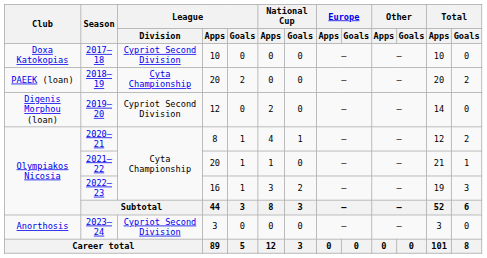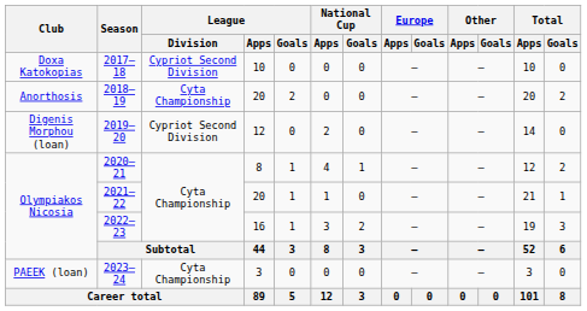 <table class="wikitable" style="font-size:85%; text-align: center">
 <tr>
 <th rowspan=2>Club</th>
 <th rowspan=2>Season</th>
 <th colspan=3>League</th>
 <th colspan=2>National Cup</th>
 <th colspan=2><a href='#'>Europe</a></th>
 <th colspan=2>Other</th>
 <th colspan=2>Total</th>
 </tr>
 <tr>
 <th>Division</th>
 <th>Apps</th>
 <th>Goals</th>
 <th>Apps</th>
 <th>Goals</th>
 <th>Apps</th>
 <th>Goals</th>
 <th>Apps</th>
 <th>Goals</th>
 <th>Apps</th>
 <th>Goals</th>
 </tr>
 <tr>
 <td><a href='#'>Doxa Katokopias</a></td>
 <td><a href='#'>2017–18</a></td>
 <td><a href='#'>Cypriot Second Division</a></td>
 <td>10</td>
 <td>0</td>
 <td>0</td>
 <td>0</td>
 <td colspan="2">—</td>
 <td colspan="2">—</td>
 <td>10</td>
 <td>0</td>
 </tr>
 <tr>
-<td><a href='#'>PAEEK</a> (loan)</td>
+<td><a href='#'>Anorthosis</a></td>
 <td><a href='#'>2018–19</a></td>
 <td><a href='#'>Cyta Championship</a></td>
 <td>20</td>
 <td>2</td>
 <td>0</td>
 <td>0</td>
 <td colspan="2">—</td>
 <td colspan="2">—</td>
 <td>20</td>
 <td>2</td>
 </tr>
 <tr>
 <td><a href='#'>Digenis Morphou</a> (loan)</td>
 <td><a href='#'>2019–20</a></td>
 <td>Cypriot Second Division</td>
 <td>12</td>
 <td>0</td>
 <td>2</td>
 <td>0</td>
 <td colspan="2">—</td>
 <td colspan="2">—</td>
 <td>14</td>
 <td>0</td>
 </tr>
 <tr>
 <td rowspan=4><a href='#'>Olympiakos Nicosia</a></td>
 <td><a href='#'>2020–21</a></td>
 <td rowspan="3">Cyta Championship</td>
 <td>8</td>
 <td>1</td>
 <td>4</td>
 <td>1</td>
 <td colspan="2">—</td>
 <td colspan="2">—</td>
 <td>12</td>
 <td>2</td>
 </tr>
 <tr>
 <td><a href='#'>2021–22</a></td>
 <td>20</td>
 <td>1</td>
 <td>1</td>
 <td>0</td>
 <td colspan="2">—</td>
 <td colspan="2">—</td>
 <td>21</td>
 <td>1</td>
 </tr>
 <tr>
 <td><a href='#'>2022–23</a></td>
 <td>16</td>
 <td>1</td>
 <td>3</td>
 <td>2</td>
 <td colspan="2">—</td>
 <td colspan="2">—</td>
 <td>19</td>
 <td>3</td>
 </tr>
 <tr>
 <th colspan="2">Subtotal</th>
 <th>44</th>
 <th>3</th>
 <th>8</th>
 <th>3</th>
 <th colspan="2">—</th>
 <th colspan="2">—</th>
 <th>52</th>
 <th>6</th>
 </tr>
 <tr>
-<td><a href='#'>Anorthosis</a></td>
+<td><a href='#'>PAEEK</a> (loan)</td>
 <td><a href='#'>2023–24</a></td>
-<td><a href='#'>Cypriot Second Division</a></td>
+<td>Cyta Championship</td>
 <td>3</td>
 <td>0</td>
 <td>0</td>
 <td>0</td>
 <td colspan="2">—</td>
 <td colspan="2">—</td>
 <td>3</td>
 <td>0</td>
 </tr>
 <tr>
 <th colspan="3">Career total</th>
 <th>89</th>
 <th>5</th>
 <th>12</th>
 <th>3</th>
 <th>0</th>
 <th>0</th>
 <th>0</th>
 <th>0</th>
 <th>101</th>
 <th>8</th>
 </tr>
 </table>
